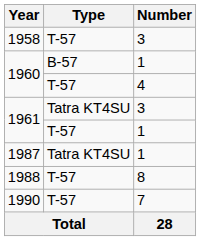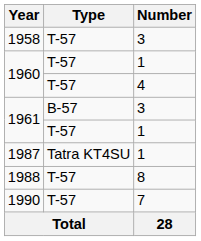 <table class="wikitable">
 <tr>
 <th>Year</th>
 <th>Type</th>
 <th>Number</th>
 </tr>
 <tr>
 <td>1958</td>
 <td>T-57</td>
 <td>3</td>
 </tr>
 <tr>
 <td rowspan="2">1960</td>
-<td>B-57</td>
+<td>T-57</td>
 <td>1</td>
 </tr>
 <tr>
 <td>T-57</td>
 <td>4</td>
 </tr>
 <tr>
 <td rowspan="2">1961</td>
-<td>Tatra KT4SU</td>
+<td>B-57</td>
 <td>3</td>
 </tr>
 <tr>
 <td>T-57</td>
 <td>1</td>
 </tr>
 <tr>
 <td>1987</td>
 <td>Tatra KT4SU</td>
 <td>1</td>
 </tr>
 <tr>
 <td>1988</td>
 <td>T-57</td>
 <td>8</td>
 </tr>
 <tr>
 <td>1990</td>
 <td>T-57</td>
 <td>7</td>
 </tr>
 <tr>
 <th colspan="2">Total</th>
 <th>28</th>
 </tr>
 </table>
